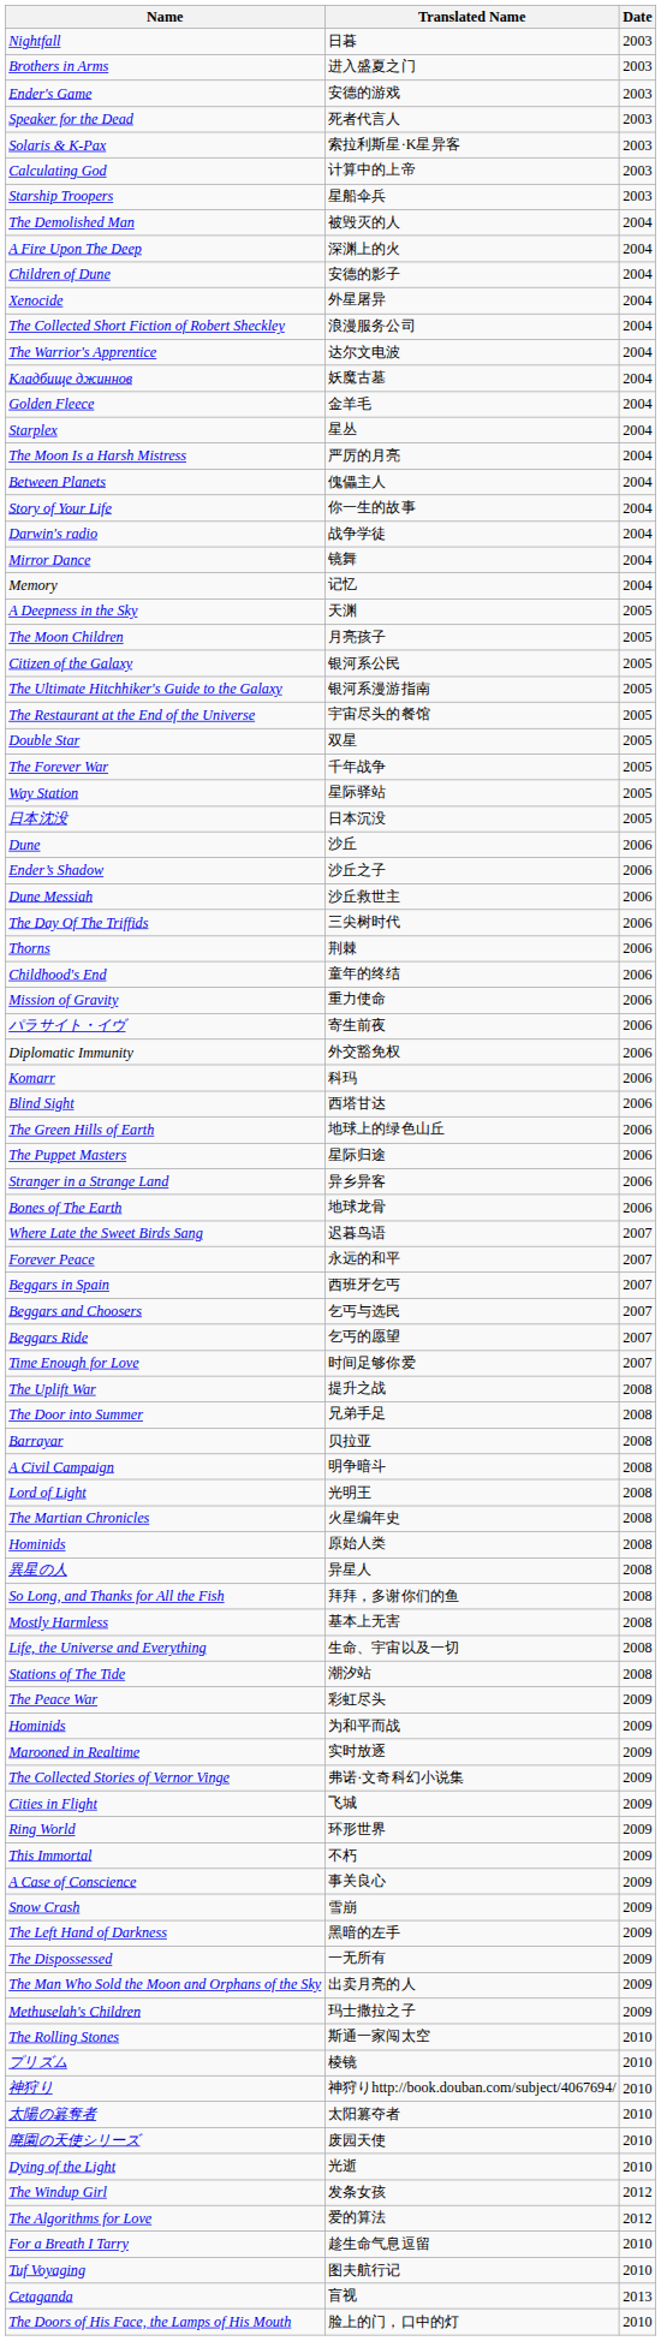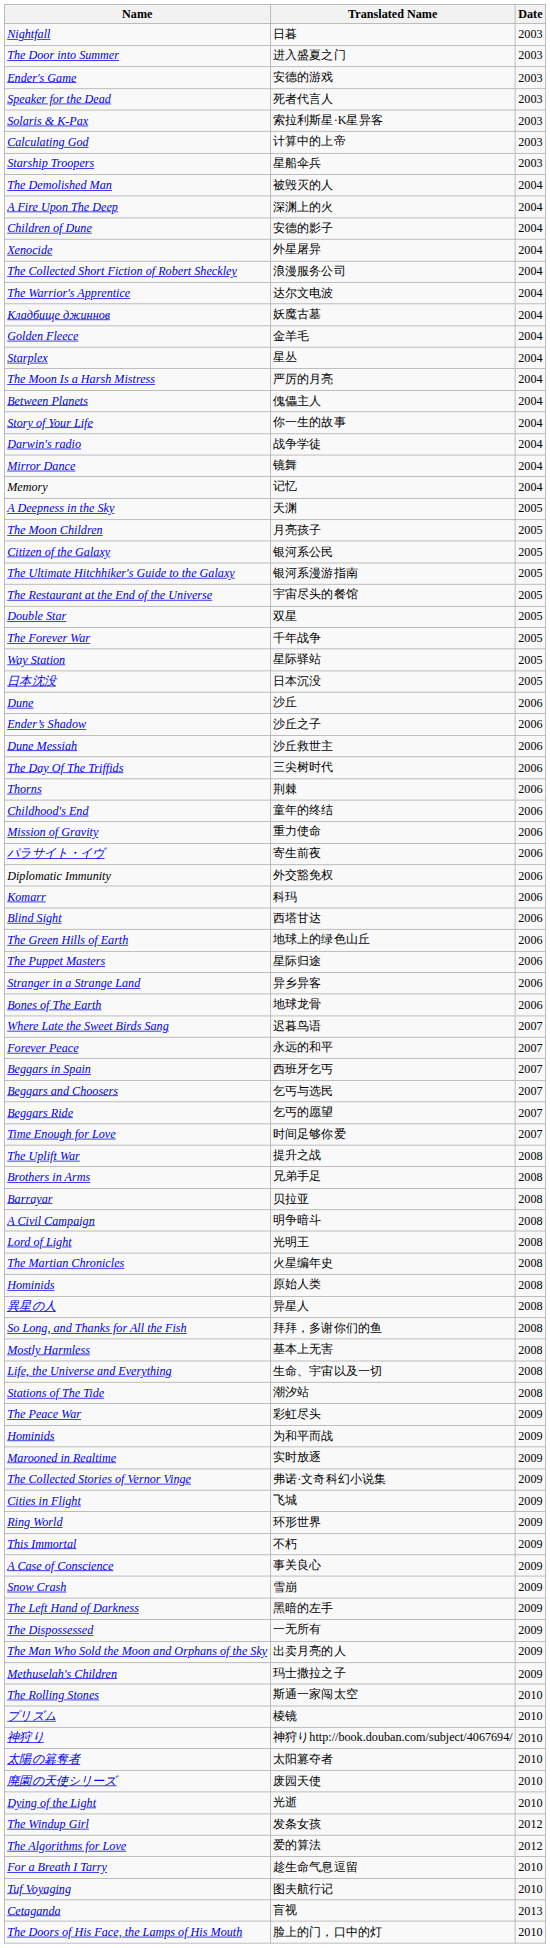 <table class="wikitable sortable">
 <tr>
 <th>Name</th>
 <th>Translated Name</th>
 <th>Date</th>
 </tr>
 <tr>
 <td><a href='#'><em>Nightfall</em></a></td>
 <td>日暮</td>
 <td>2003</td>
 </tr>
 <tr>
-<td><a href='#'><em>Brothers in Arms</em></a></td>
+<td><em><a href='#'>The Door into Summer</a></em></td>
 <td>进入盛夏之门</td>
 <td>2003</td>
 </tr>
 <tr>
 <td><em><a href='#'>Ender's Game</a></em></td>
 <td>安德的游戏</td>
 <td>2003</td>
 </tr>
 <tr>
 <td><em><a href='#'>Speaker for the Dead</a></em></td>
 <td>死者代言人</td>
 <td>2003</td>
 </tr>
 <tr>
 <td><em><a href='#'>Solaris & K-Pax</a></em></td>
 <td>索拉利斯星·K星异客</td>
 <td>2003</td>
 </tr>
 <tr>
 <td><em><a href='#'>Calculating God</a></em></td>
 <td>计算中的上帝</td>
 <td>2003</td>
 </tr>
 <tr>
 <td><em><a href='#'>Starship Troopers</a></em></td>
 <td>星船伞兵</td>
 <td>2003</td>
 </tr>
 <tr>
 <td><em><a href='#'>The Demolished Man</a></em></td>
 <td>被毁灭的人</td>
 <td>2004</td>
 </tr>
 <tr>
 <td><em><a href='#'>A Fire Upon The Deep</a></em></td>
 <td>深渊上的火</td>
 <td>2004</td>
 </tr>
 <tr>
 <td><em><a href='#'>Children of Dune</a></em></td>
 <td>安德的影子</td>
 <td>2004</td>
 </tr>
 <tr>
 <td><em><a href='#'>Xenocide</a></em></td>
 <td>外星屠异</td>
 <td>2004</td>
 </tr>
 <tr>
 <td><em><a href='#'>The Collected Short Fiction of Robert Sheckley</a></em></td>
 <td>浪漫服务公司</td>
 <td>2004</td>
 </tr>
 <tr>
 <td><em><a href='#'>The Warrior's Apprentice</a></em></td>
 <td>达尔文电波</td>
 <td>2004</td>
 </tr>
 <tr>
 <td><em><a href='#'>Кладбище джиннов</a></em></td>
 <td>妖魔古墓</td>
 <td>2004</td>
 </tr>
 <tr>
 <td><em><a href='#'>Golden Fleece</a></em></td>
 <td>金羊毛</td>
 <td>2004</td>
 </tr>
 <tr>
 <td><em><a href='#'>Starplex</a></em></td>
 <td>星丛</td>
 <td>2004</td>
 </tr>
 <tr>
 <td><em><a href='#'>The Moon Is a Harsh Mistress</a></em></td>
 <td>严厉的月亮</td>
 <td>2004</td>
 </tr>
 <tr>
 <td><em><a href='#'>Between Planets</a></em></td>
 <td>傀儡主人</td>
 <td>2004</td>
 </tr>
 <tr>
 <td><em><a href='#'>Story of Your Life</a></em></td>
 <td>你一生的故事</td>
 <td>2004</td>
 </tr>
 <tr>
 <td><em><a href='#'>Darwin's radio</a></em></td>
 <td>战争学徒</td>
 <td>2004</td>
 </tr>
 <tr>
 <td><em><a href='#'>Mirror Dance</a></em></td>
 <td>镜舞</td>
 <td>2004</td>
 </tr>
 <tr>
 <td><em>Memory</em></td>
 <td>记忆</td>
 <td>2004</td>
 </tr>
 <tr>
 <td><em><a href='#'>A Deepness in the Sky</a></em></td>
 <td>天渊</td>
 <td>2005</td>
 </tr>
 <tr>
 <td><em><a href='#'>The Moon Children</a></em></td>
 <td>月亮孩子</td>
 <td>2005</td>
 </tr>
 <tr>
 <td><em><a href='#'>Citizen of the Galaxy</a></em></td>
 <td>银河系公民</td>
 <td>2005</td>
 </tr>
 <tr>
 <td><em><a href='#'>The Ultimate Hitchhiker's Guide to the Galaxy</a></em></td>
 <td>银河系漫游指南</td>
 <td>2005</td>
 </tr>
 <tr>
 <td><em><a href='#'>The Restaurant at the End of the Universe</a></em></td>
 <td>宇宙尽头的餐馆</td>
 <td>2005</td>
 </tr>
 <tr>
 <td><em><a href='#'>Double Star</a></em></td>
 <td>双星</td>
 <td>2005</td>
 </tr>
 <tr>
 <td><em><a href='#'>The Forever War</a></em></td>
 <td>千年战争</td>
 <td>2005</td>
 </tr>
 <tr>
 <td><a href='#'><em>Way Station</em></a></td>
 <td>星际驿站</td>
 <td>2005</td>
 </tr>
 <tr>
 <td><em><a href='#'>日本沈没</a></em></td>
 <td>日本沉没</td>
 <td>2005</td>
 </tr>
 <tr>
 <td><a href='#'><em>Dune</em></a></td>
 <td>沙丘</td>
 <td>2006</td>
 </tr>
 <tr>
 <td><em><a href='#'>Ender’s Shadow</a></em></td>
 <td>沙丘之子</td>
 <td>2006</td>
 </tr>
 <tr>
 <td><em><a href='#'>Dune Messiah</a></em></td>
 <td>沙丘救世主</td>
 <td>2006</td>
 </tr>
 <tr>
 <td><em><a href='#'>The Day Of The Triffids</a></em></td>
 <td>三尖树时代</td>
 <td>2006</td>
 </tr>
 <tr>
 <td><a href='#'><em>Thorns</em></a></td>
 <td>荆棘</td>
 <td>2006</td>
 </tr>
 <tr>
 <td><em><a href='#'>Childhood's End</a></em></td>
 <td>童年的终结</td>
 <td>2006</td>
 </tr>
 <tr>
 <td><em><a href='#'>Mission of Gravity</a></em></td>
 <td>重力使命</td>
 <td>2006</td>
 </tr>
 <tr>
 <td><em><a href='#'>パラサイト・イヴ</a></em></td>
 <td>寄生前夜</td>
 <td>2006</td>
 </tr>
 <tr>
 <td><em>Diplomatic Immunity</em></td>
 <td>外交豁免权</td>
 <td>2006</td>
 </tr>
 <tr>
 <td><em><a href='#'>Komarr</a></em></td>
 <td>科玛</td>
 <td>2006</td>
 </tr>
 <tr>
 <td><em><a href='#'>Blind Sight</a></em></td>
 <td>西塔甘达</td>
 <td>2006</td>
 </tr>
 <tr>
 <td><em><a href='#'>The Green Hills of Earth</a></em></td>
 <td>地球上的绿色山丘</td>
 <td>2006</td>
 </tr>
 <tr>
 <td><em><a href='#'>The Puppet Masters</a></em></td>
 <td>星际归途</td>
 <td>2006</td>
 </tr>
 <tr>
 <td><em><a href='#'>Stranger in a Strange Land</a></em></td>
 <td>异乡异客</td>
 <td>2006</td>
 </tr>
 <tr>
 <td><em><a href='#'>Bones of The Earth</a></em></td>
 <td>地球龙骨</td>
 <td>2006</td>
 </tr>
 <tr>
 <td><em><a href='#'>Where Late the Sweet Birds Sang</a></em></td>
 <td>迟暮鸟语</td>
 <td>2007</td>
 </tr>
 <tr>
 <td><em><a href='#'>Forever Peace</a></em></td>
 <td>永远的和平</td>
 <td>2007</td>
 </tr>
 <tr>
 <td><em><a href='#'>Beggars in Spain</a></em></td>
 <td>西班牙乞丐</td>
 <td>2007</td>
 </tr>
 <tr>
 <td><a href='#'><em>Beggars and Choosers</em></a></td>
 <td>乞丐与选民</td>
 <td>2007</td>
 </tr>
 <tr>
 <td><em><a href='#'>Beggars Ride</a></em></td>
 <td>乞丐的愿望</td>
 <td>2007</td>
 </tr>
 <tr>
 <td><em><a href='#'>Time Enough for Love</a></em></td>
 <td>时间足够你爱</td>
 <td>2007</td>
 </tr>
 <tr>
 <td><em><a href='#'>The Uplift War</a></em></td>
 <td>提升之战</td>
 <td>2008</td>
 </tr>
 <tr>
-<td><em><a href='#'>The Door into Summer</a></em></td>
+<td><a href='#'><em>Brothers in Arms</em></a></td>
 <td>兄弟手足</td>
 <td>2008</td>
 </tr>
 <tr>
 <td><em><a href='#'>Barrayar</a></em></td>
 <td>贝拉亚</td>
 <td>2008</td>
 </tr>
 <tr>
 <td><em><a href='#'>A Civil Campaign</a></em></td>
 <td>明争暗斗</td>
 <td>2008</td>
 </tr>
 <tr>
 <td><em><a href='#'>Lord of Light</a></em></td>
 <td>光明王</td>
 <td>2008</td>
 </tr>
 <tr>
 <td><em><a href='#'>The Martian Chronicles</a></em></td>
 <td>火星编年史</td>
 <td>2008</td>
 </tr>
 <tr>
 <td><em><a href='#'>Hominids</a></em></td>
 <td>原始人类</td>
 <td>2008</td>
 </tr>
 <tr>
 <td><em><a href='#'>異星の人</a></em></td>
 <td>异星人</td>
 <td>2008</td>
 </tr>
 <tr>
 <td><em><a href='#'>So Long, and Thanks for All the Fish</a></em></td>
 <td>拜拜，多谢你们的鱼</td>
 <td>2008</td>
 </tr>
 <tr>
 <td><em><a href='#'>Mostly Harmless</a></em></td>
 <td>基本上无害</td>
 <td>2008</td>
 </tr>
 <tr>
 <td><em><a href='#'>Life, the Universe and Everything</a></em></td>
 <td>生命、宇宙以及一切</td>
 <td>2008</td>
 </tr>
 <tr>
 <td><em><a href='#'>Stations of The Tide</a></em></td>
 <td>潮汐站</td>
 <td>2008</td>
 </tr>
 <tr>
 <td><em><a href='#'>The Peace War</a></em></td>
 <td>彩虹尽头</td>
 <td>2009</td>
 </tr>
 <tr>
 <td><em><a href='#'>Hominids</a></em></td>
 <td>为和平而战</td>
 <td>2009</td>
 </tr>
 <tr>
 <td><em><a href='#'>Marooned in Realtime</a></em></td>
 <td>实时放逐</td>
 <td>2009</td>
 </tr>
 <tr>
 <td><em><a href='#'>The Collected Stories of Vernor Vinge</a></em></td>
 <td>弗诺·文奇科幻小说集</td>
 <td>2009</td>
 </tr>
 <tr>
 <td><em><a href='#'>Cities in Flight</a></em></td>
 <td>飞城</td>
 <td>2009</td>
 </tr>
 <tr>
 <td><em><a href='#'>Ring World</a></em></td>
 <td>环形世界</td>
 <td>2009</td>
 </tr>
 <tr>
 <td><em><a href='#'>This Immortal</a></em></td>
 <td>不朽</td>
 <td>2009</td>
 </tr>
 <tr>
 <td><em><a href='#'>A Case of Conscience</a></em></td>
 <td>事关良心</td>
 <td>2009</td>
 </tr>
 <tr>
 <td><em><a href='#'>Snow Crash</a></em></td>
 <td>雪崩</td>
 <td>2009</td>
 </tr>
 <tr>
 <td><em><a href='#'>The Left Hand of Darkness</a></em></td>
 <td>黑暗的左手</td>
 <td>2009</td>
 </tr>
 <tr>
 <td><em><a href='#'>The Dispossessed</a></em></td>
 <td>一无所有</td>
 <td>2009</td>
 </tr>
 <tr>
 <td><em><a href='#'>The Man Who Sold the Moon and Orphans of the Sky</a></em></td>
 <td>出卖月亮的人</td>
 <td>2009</td>
 </tr>
 <tr>
 <td><em><a href='#'>Methuselah's Children</a></em></td>
 <td>玛士撒拉之子</td>
 <td>2009</td>
 </tr>
 <tr>
 <td><em><a href='#'>The Rolling Stones</a></em></td>
 <td>斯通一家闯太空</td>
 <td>2010</td>
 </tr>
 <tr>
 <td><em><a href='#'>プリズム</a></em></td>
 <td>棱镜</td>
 <td>2010</td>
 </tr>
 <tr>
 <td><em><a href='#'>神狩り</a></em></td>
 <td>神狩りhttp://book.douban.com/subject/4067694/</td>
 <td>2010</td>
 </tr>
 <tr>
 <td><em><a href='#'>太陽の簒奪者</a></em></td>
 <td>太阳篡夺者</td>
 <td>2010</td>
 </tr>
 <tr>
 <td><em><a href='#'>廃園の天使シリーズ</a></em></td>
 <td>废园天使</td>
 <td>2010</td>
 </tr>
 <tr>
 <td><a href='#'><em>Dying of the Light</em></a></td>
 <td>光逝</td>
 <td>2010</td>
 </tr>
 <tr>
 <td><em><a href='#'>The Windup Girl</a></em></td>
 <td>发条女孩</td>
 <td>2012</td>
 </tr>
 <tr>
 <td><em><a href='#'>The Algorithms for Love</a></em></td>
 <td>爱的算法</td>
 <td>2012</td>
 </tr>
 <tr>
 <td><em><a href='#'>For a Breath I Tarry</a></em></td>
 <td>趁生命气息逗留</td>
 <td>2010</td>
 </tr>
 <tr>
 <td><em><a href='#'>Tuf Voyaging</a></em></td>
 <td>图夫航行记</td>
 <td>2010</td>
 </tr>
 <tr>
 <td><em><a href='#'>Cetaganda</a></em></td>
 <td>盲视</td>
 <td>2013</td>
 </tr>
 <tr>
 <td><em><a href='#'>The Doors of His Face, the Lamps of His Mouth</a></em></td>
 <td>脸上的门，口中的灯</td>
 <td>2010</td>
 </tr>
 </table>
